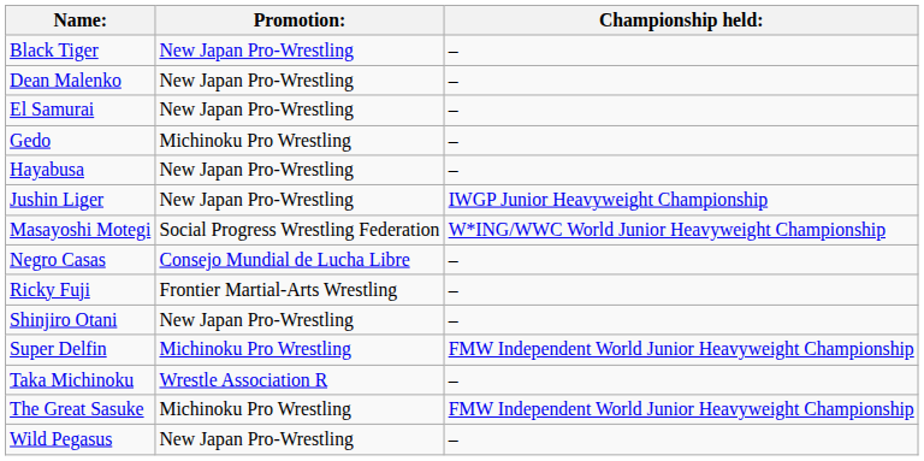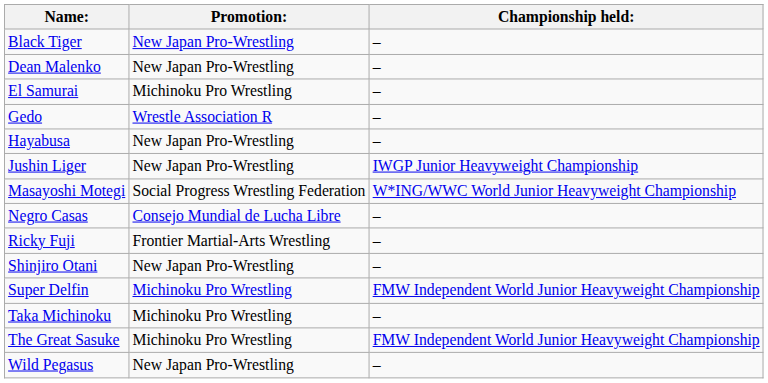 <table class="wikitable sortable">
 <tr>
 <th>Name:</th>
 <th>Promotion:</th>
 <th>Championship held:</th>
 </tr>
 <tr>
 <td><a href='#'>Black Tiger</a></td>
 <td><a href='#'>New Japan Pro-Wrestling</a></td>
 <td>–</td>
 </tr>
 <tr>
 <td><a href='#'>Dean Malenko</a></td>
 <td>New Japan Pro-Wrestling</td>
 <td>–</td>
 </tr>
 <tr>
 <td><a href='#'>El Samurai</a></td>
-<td>New Japan Pro-Wrestling</td>
+<td>Michinoku Pro Wrestling</td>
 <td>–</td>
 </tr>
 <tr>
 <td><a href='#'>Gedo</a></td>
-<td>Michinoku Pro Wrestling</td>
+<td><a href='#'>Wrestle Association R</a></td>
 <td>–</td>
 </tr>
 <tr>
 <td><a href='#'>Hayabusa</a></td>
 <td>New Japan Pro-Wrestling</td>
 <td>–</td>
 </tr>
 <tr>
 <td><a href='#'>Jushin Liger</a></td>
 <td>New Japan Pro-Wrestling</td>
 <td><a href='#'>IWGP Junior Heavyweight Championship</a></td>
 </tr>
 <tr>
 <td><a href='#'>Masayoshi Motegi</a></td>
 <td>Social Progress Wrestling Federation</td>
 <td><a href='#'>W*ING/WWC World Junior Heavyweight Championship</a></td>
 </tr>
 <tr>
 <td><a href='#'>Negro Casas</a></td>
 <td><a href='#'>Consejo Mundial de Lucha Libre</a></td>
 <td>–</td>
 </tr>
 <tr>
 <td><a href='#'>Ricky Fuji</a></td>
 <td>Frontier Martial-Arts Wrestling</td>
 <td>–</td>
 </tr>
 <tr>
 <td><a href='#'>Shinjiro Otani</a></td>
 <td>New Japan Pro-Wrestling</td>
 <td>–</td>
 </tr>
 <tr>
 <td><a href='#'>Super Delfin</a></td>
 <td><a href='#'>Michinoku Pro Wrestling</a></td>
 <td><a href='#'>FMW Independent World Junior Heavyweight Championship</a></td>
 </tr>
 <tr>
 <td><a href='#'>Taka Michinoku</a></td>
-<td><a href='#'>Wrestle Association R</a></td>
+<td>Michinoku Pro Wrestling</td>
 <td>–</td>
 </tr>
 <tr>
 <td><a href='#'>The Great Sasuke</a></td>
 <td>Michinoku Pro Wrestling</td>
 <td><a href='#'>FMW Independent World Junior Heavyweight Championship</a></td>
 </tr>
 <tr>
 <td><a href='#'>Wild Pegasus</a></td>
 <td>New Japan Pro-Wrestling</td>
 <td>–</td>
 </tr>
 </table>
